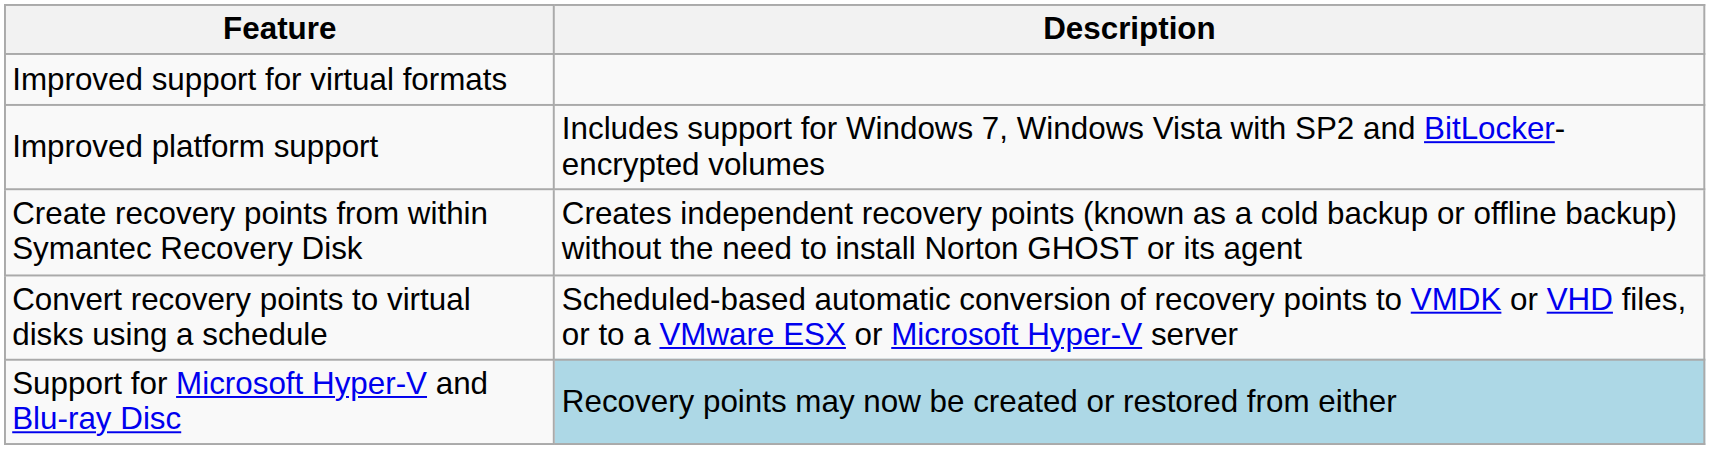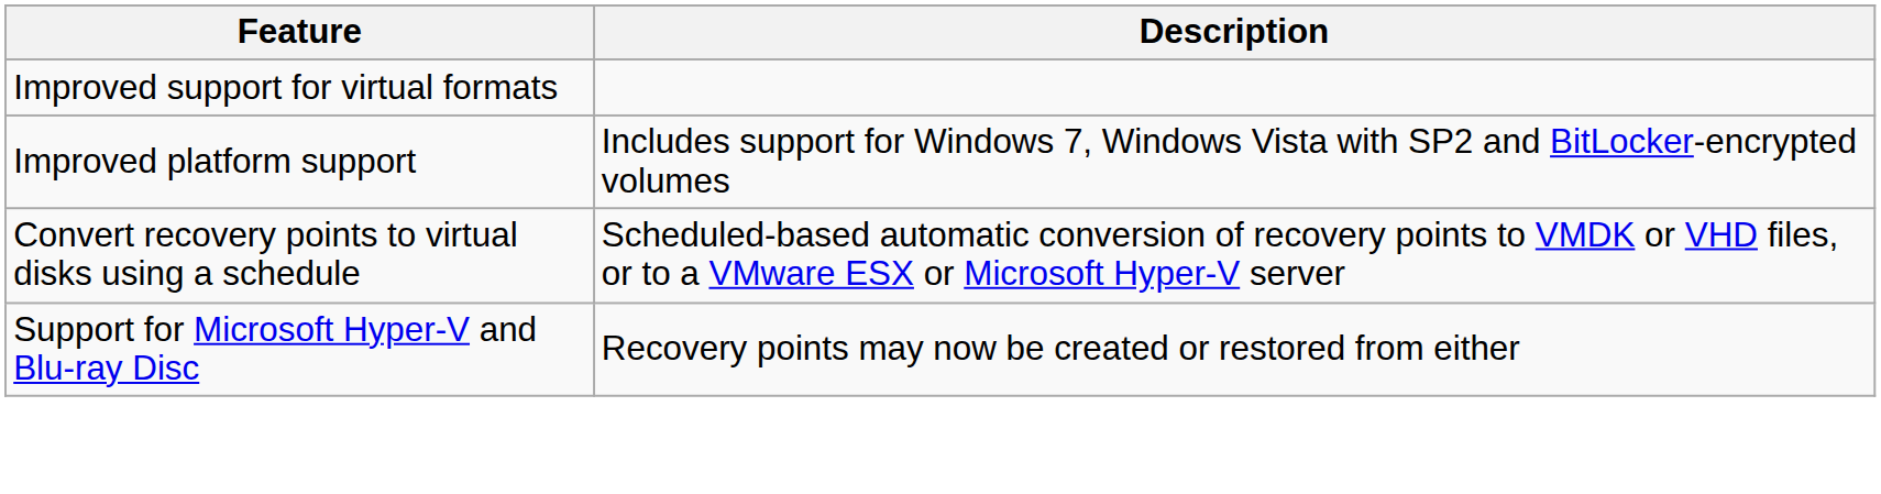 <table class="wikitable">
 <tr>
 <th>Feature</th>
 <th>Description</th>
 </tr>
 <tr>
 <td>Improved support for virtual formats</td>
 <td></td>
 </tr>
 <tr>
 <td>Improved platform support</td>
 <td>Includes support for Windows 7, Windows Vista with SP2 and <a href='#'>BitLocker</a>-encrypted volumes</td>
 </tr>
 <tr>
-<td>Create recovery points from within Symantec Recovery Disk</td>
-<td>Creates independent recovery points (known as a cold backup or offline backup) without the need to install Norton GHOST or its agent</td>
-</tr>
-<tr>
 <td>Convert recovery points to virtual disks using a schedule</td>
 <td>Scheduled-based automatic conversion of recovery points to <a href='#'>VMDK</a> or <a href='#'>VHD</a> files, or to a <a href='#'>VMware ESX</a> or <a href='#'>Microsoft Hyper-V</a> server</td>
 </tr>
 <tr>
 <td>Support for <a href='#'>Microsoft Hyper-V</a> and <a href='#'>Blu-ray Disc</a></td>
-<td style="background: lightblue;">Recovery points may now be created or restored from either</td>
+<td>Recovery points may now be created or restored from either</td>
 </tr>
 </table>
